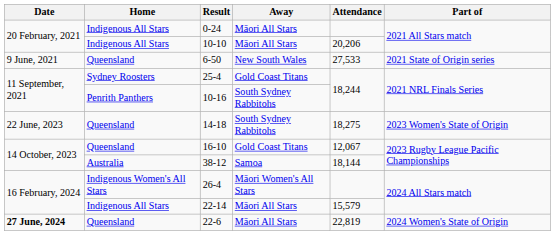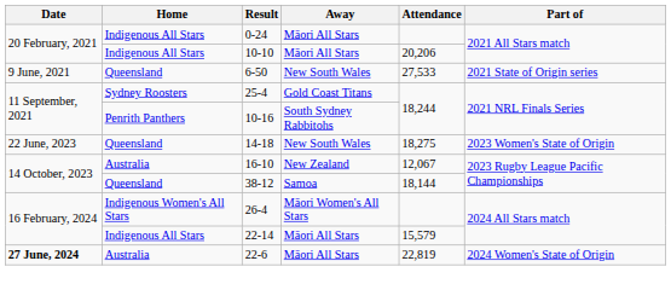 <table class="wikitable">
 <tr>
 <th>Date</th>
 <th>Home</th>
 <th>Result</th>
 <th>Away</th>
 <th>Attendance</th>
 <th>Part of</th>
 </tr>
 <tr>
 <td rowspan="2">20 February, 2021</td>
 <td> <a href='#'>Indigenous All Stars</a></td>
 <td>0-24</td>
 <td> <a href='#'>Māori All Stars</a></td>
 <td></td>
 <td rowspan="2"><a href='#'>2021 All Stars match</a></td>
 </tr>
 <tr>
 <td> <a href='#'>Indigenous All Stars</a></td>
 <td>10-10</td>
 <td> <a href='#'>Māori All Stars</a></td>
 <td>20,206</td>
 </tr>
 <tr>
 <td>9 June, 2021</td>
 <td> <a href='#'>Queensland</a></td>
 <td>6-50</td>
 <td> <a href='#'>New South Wales</a></td>
 <td>27,533</td>
 <td><a href='#'>2021 State of Origin series</a></td>
 </tr>
 <tr>
 <td rowspan="2">11 September, 2021</td>
 <td> <a href='#'>Sydney Roosters</a></td>
 <td>25-4</td>
 <td> <a href='#'>Gold Coast Titans</a></td>
 <td rowspan="2">18,244</td>
 <td rowspan="2"><a href='#'>2021 NRL Finals Series</a></td>
 </tr>
 <tr>
 <td> <a href='#'>Penrith Panthers</a></td>
 <td>10-16</td>
 <td> <a href='#'>South Sydney Rabbitohs</a></td>
 </tr>
 <tr>
 <td>22 June, 2023</td>
 <td> <a href='#'>Queensland</a></td>
 <td>14-18</td>
-<td> <a href='#'>South Sydney Rabbitohs</a></td>
+<td> <a href='#'>New South Wales</a></td>
 <td>18,275</td>
 <td><a href='#'>2023 Women's State of Origin</a></td>
 </tr>
 <tr>
 <td rowspan="2">14 October, 2023</td>
-<td> <a href='#'>Queensland</a></td>
+<td> <a href='#'>Australia</a></td>
 <td>16-10</td>
-<td> <a href='#'>Gold Coast Titans</a></td>
+<td> <a href='#'>New Zealand</a></td>
 <td>12,067</td>
 <td rowspan="2"><a href='#'>2023 Rugby League Pacific Championships</a></td>
 </tr>
 <tr>
-<td> <a href='#'>Australia</a></td>
+<td> <a href='#'>Queensland</a></td>
 <td>38-12</td>
 <td> <a href='#'>Samoa</a></td>
 <td>18,144</td>
 </tr>
 <tr>
 <td rowspan="2">16 February, 2024</td>
 <td> <a href='#'>Indigenous Women's All Stars</a></td>
 <td>26-4</td>
 <td> <a href='#'>Māori Women's All Stars</a></td>
 <td></td>
 <td rowspan="2"><a href='#'>2024 All Stars match</a></td>
 </tr>
 <tr>
 <td> <a href='#'>Indigenous All Stars</a></td>
 <td>22-14</td>
 <td> <a href='#'>Māori All Stars</a></td>
 <td>15,579</td>
 </tr>
 <tr>
 <td><strong>27 June, 2024</strong></td>
-<td> <a href='#'>Queensland</a></td>
+<td> <a href='#'>Australia</a></td>
 <td>22-6</td>
 <td> <a href='#'>Māori All Stars</a></td>
 <td>22,819</td>
 <td><a href='#'>2024 Women's State of Origin</a></td>
 </tr>
 </table>
